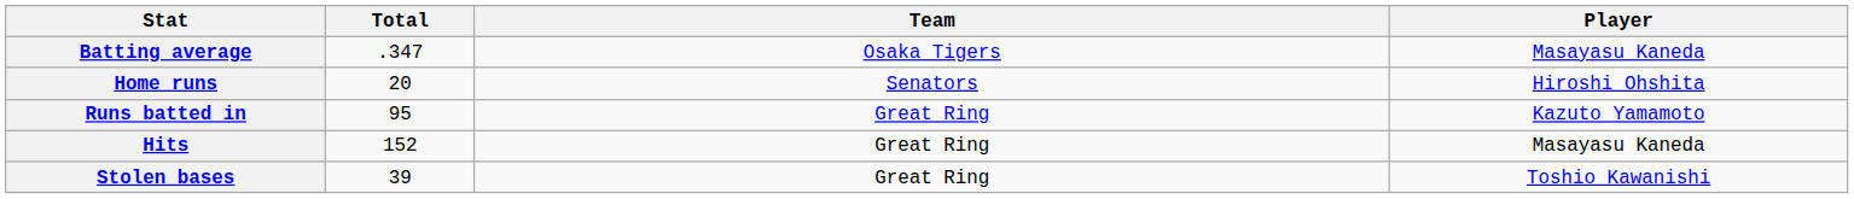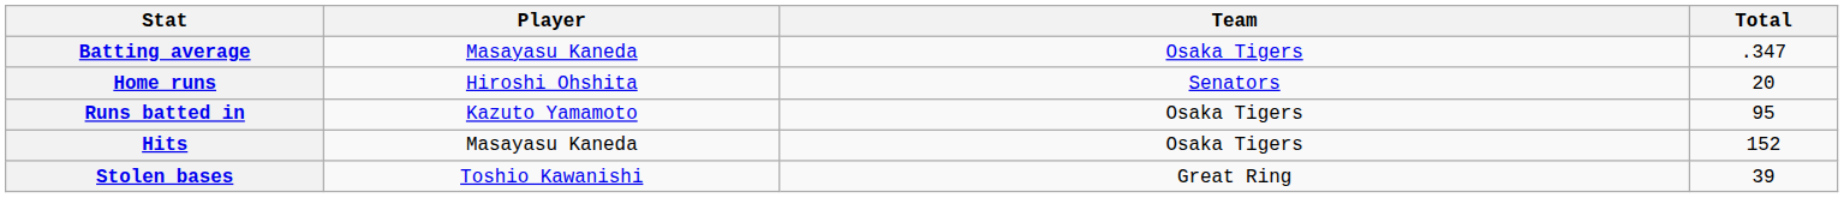 <table class="wikitable" style="text-align:center;">
 <tr>
 <th scope="col" width="7%">Stat</th>
+<th scope="col" width="10%">Player</th>
+<th scope="col" width="20%">Team</th>
 <th scope="col" width="3%">Total</th>
-<th scope="col" width="20%">Team</th>
-<th scope="col" width="10%">Player</th>
 </tr>
 <tr>
 <th scope="row" style="text-align:center;"><a href='#'>Batting average</a></th>
+<td><a href='#'>Masayasu Kaneda</a></td>
+<td><a href='#'>Osaka Tigers</a></td>
 <td>.347</td>
-<td><a href='#'>Osaka Tigers</a></td>
-<td><a href='#'>Masayasu Kaneda</a></td>
 </tr>
 <tr>
 <th scope="row" style="text-align:center;"><a href='#'>Home runs</a></th>
+<td><a href='#'>Hiroshi Ohshita</a></td>
+<td><a href='#'>Senators</a></td>
 <td>20</td>
-<td><a href='#'>Senators</a></td>
-<td><a href='#'>Hiroshi Ohshita</a></td>
 </tr>
 <tr>
 <th scope="row" style="text-align:center;"><a href='#'>Runs batted in</a></th>
+<td><a href='#'>Kazuto Yamamoto</a></td>
+<td>Osaka Tigers</td>
 <td>95</td>
-<td><a href='#'>Great Ring</a></td>
-<td><a href='#'>Kazuto Yamamoto</a></td>
 </tr>
 <tr>
 <th scope="row" style="text-align:center;"><a href='#'>Hits</a></th>
+<td>Masayasu Kaneda</td>
+<td>Osaka Tigers</td>
 <td>152</td>
-<td>Great Ring</td>
-<td>Masayasu Kaneda</td>
 </tr>
 <tr>
 <th scope="row" style="text-align:center;"><a href='#'>Stolen bases</a></th>
+<td><a href='#'>Toshio Kawanishi</a></td>
+<td>Great Ring</td>
 <td>39</td>
-<td>Great Ring</td>
-<td><a href='#'>Toshio Kawanishi</a></td>
 </tr>
 </table>
